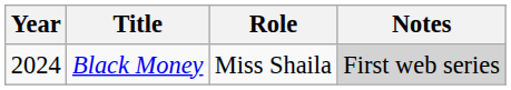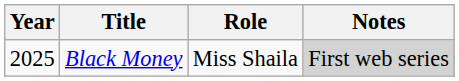 <table class="wikitable">
 <tr>
 <th>Year</th>
 <th>Title</th>
 <th>Role</th>
 <th>Notes</th>
 </tr>
 <tr>
-<td>2024</td>
+<td>2025</td>
 <td><em><a href='#'>Black Money</a></em></td>
 <td>Miss Shaila</td>
 <td style="background: lightgrey;">First web series</td>
 </tr>
 </table>
